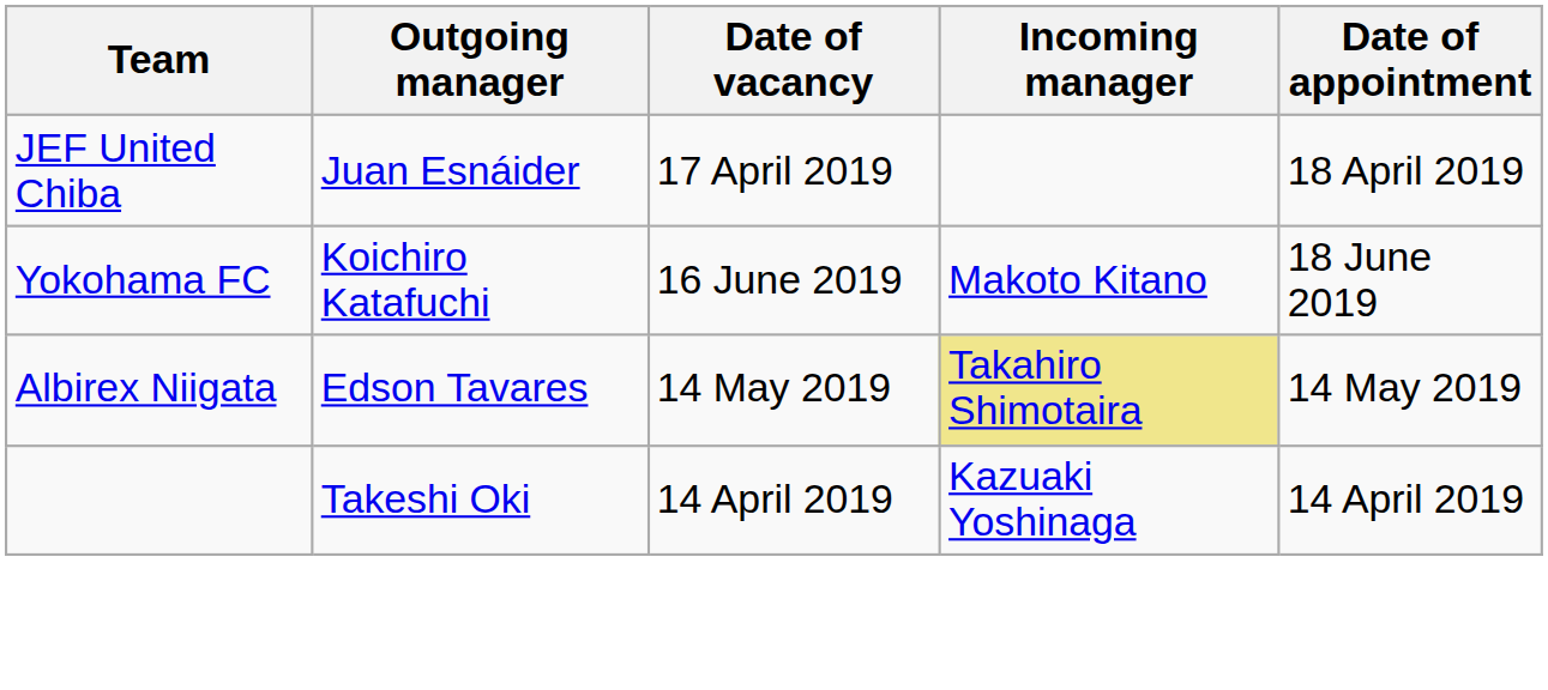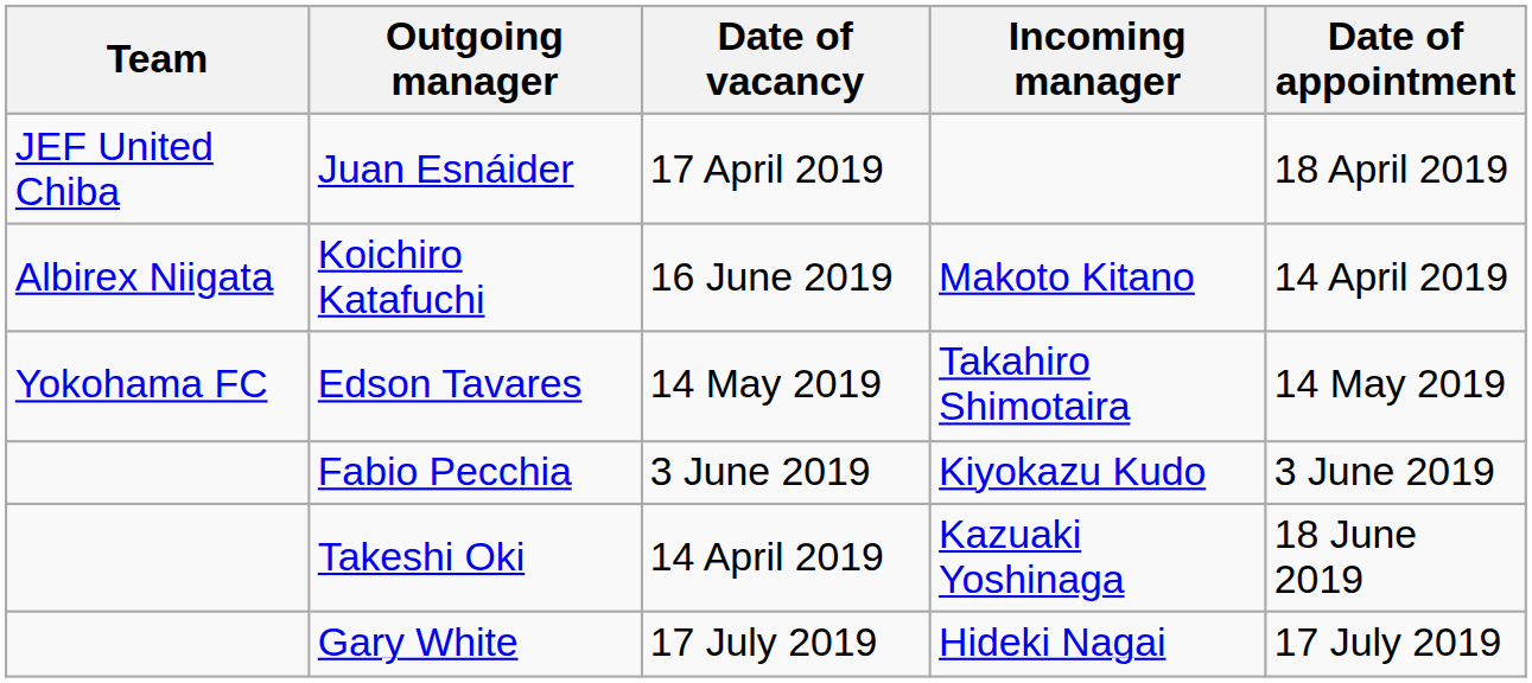 <table class="wikitable sortable">
 <tr>
 <th>Team</th>
 <th>Outgoing manager</th>
 <th>Date of vacancy</th>
 <th>Incoming manager</th>
 <th>Date of<br>appointment</th>
 </tr>
 <tr>
 <td><a href='#'>JEF United Chiba</a></td>
 <td> <a href='#'>Juan Esnáider</a></td>
 <td>17 April 2019</td>
 <td> </td>
 <td>18 April 2019</td>
 </tr>
 <tr>
-<td><a href='#'>Yokohama FC</a></td>
+<td><a href='#'>Albirex Niigata</a></td>
 <td> <a href='#'>Koichiro Katafuchi</a></td>
 <td>16 June 2019</td>
 <td> <a href='#'>Makoto Kitano</a></td>
-<td>18 June 2019</td>
+<td>14 April 2019</td>
 </tr>
 <tr>
-<td><a href='#'>Albirex Niigata</a></td>
+<td><a href='#'>Yokohama FC</a></td>
 <td> <a href='#'>Edson Tavares</a></td>
 <td>14 May 2019</td>
-<td style="background: khaki;"> <a href='#'>Takahiro Shimotaira</a></td>
+<td> <a href='#'>Takahiro Shimotaira</a></td>
 <td>14 May 2019</td>
+</tr>
+<tr>
+<td></td>
+<td> <a href='#'>Fabio Pecchia</a></td>
+<td>3 June 2019</td>
+<td> <a href='#'>Kiyokazu Kudo</a></td>
+<td>3 June 2019</td>
 </tr>
 <tr>
 <td></td>
 <td> <a href='#'>Takeshi Oki</a></td>
 <td>14 April 2019</td>
 <td> <a href='#'>Kazuaki Yoshinaga</a></td>
-<td>14 April 2019</td>
+<td>18 June 2019</td>
+</tr>
+<tr>
+<td></td>
+<td> <a href='#'>Gary White</a></td>
+<td>17  July 2019</td>
+<td> <a href='#'>Hideki Nagai</a></td>
+<td>17 July 2019</td>
 </tr>
 </table>
